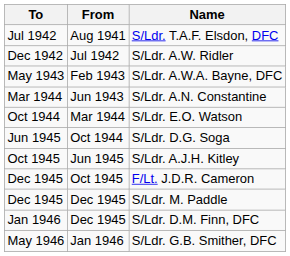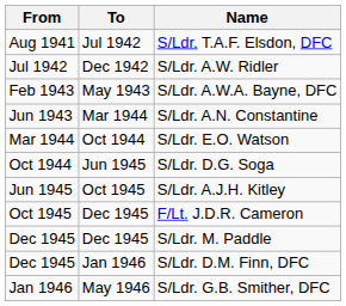 <table class="wikitable">
 <tr>
+<th>From</th>
 <th>To</th>
-<th>From</th>
 <th>Name</th>
 </tr>
 <tr>
+<td>Aug 1941</td>
 <td>Jul 1942</td>
-<td>Aug 1941</td>
 <td><a href='#'>S/Ldr.</a> T.A.F. Elsdon, <a href='#'>DFC</a></td>
 </tr>
 <tr>
+<td>Jul 1942</td>
 <td>Dec 1942</td>
-<td>Jul 1942</td>
 <td>S/Ldr. A.W. Ridler</td>
 </tr>
 <tr>
+<td>Feb 1943</td>
 <td>May 1943</td>
-<td>Feb 1943</td>
 <td>S/Ldr. A.W.A. Bayne, DFC</td>
 </tr>
 <tr>
+<td>Jun 1943</td>
 <td>Mar 1944</td>
-<td>Jun 1943</td>
 <td>S/Ldr. A.N. Constantine</td>
 </tr>
 <tr>
+<td>Mar 1944</td>
 <td>Oct 1944</td>
-<td>Mar 1944</td>
 <td>S/Ldr. E.O. Watson</td>
 </tr>
 <tr>
+<td>Oct 1944</td>
 <td>Jun 1945</td>
-<td>Oct 1944</td>
 <td>S/Ldr. D.G. Soga</td>
 </tr>
 <tr>
+<td>Jun 1945</td>
 <td>Oct 1945</td>
-<td>Jun 1945</td>
 <td>S/Ldr. A.J.H. Kitley</td>
 </tr>
 <tr>
+<td>Oct 1945</td>
 <td>Dec 1945</td>
-<td>Oct 1945</td>
 <td><a href='#'>F/Lt.</a> J.D.R. Cameron</td>
 </tr>
 <tr>
 <td>Dec 1945</td>
 <td>Dec 1945</td>
 <td>S/Ldr. M. Paddle</td>
 </tr>
 <tr>
+<td>Dec 1945</td>
 <td>Jan 1946</td>
-<td>Dec 1945</td>
 <td>S/Ldr. D.M. Finn, DFC</td>
 </tr>
 <tr>
+<td>Jan 1946</td>
 <td>May 1946</td>
-<td>Jan 1946</td>
 <td>S/Ldr. G.B. Smither, DFC</td>
 </tr>
 </table>
